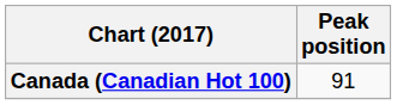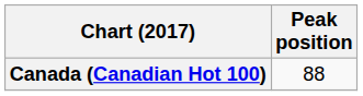 <table class="wikitable sortable plainrowheaders" style="text-align:center">
 <tr>
 <th scope="col">Chart (2017)</th>
 <th scope="col">Peak<br> position</th>
 </tr>
 <tr>
 <th scope="row">Canada (<a href='#'>Canadian Hot 100</a>)</th>
-<td>91</td>
+<td>88</td>
 </tr>
 <tr>
 </tr>
 </table>
